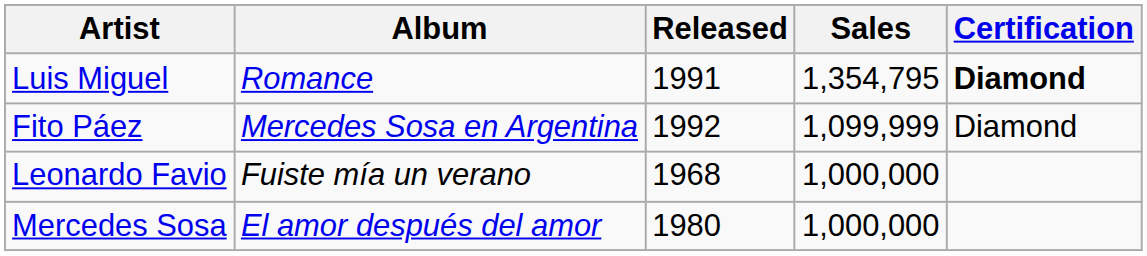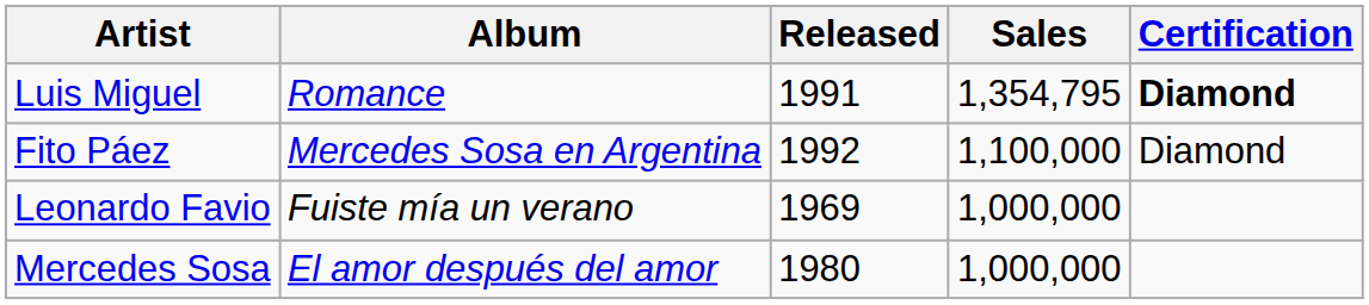 <table class="wikitable">
 <tr>
 <th>Artist</th>
 <th>Album</th>
 <th>Released</th>
 <th>Sales</th>
 <th><a href='#'>Certification</a></th>
 </tr>
 <tr>
 <td><a href='#'>Luis Miguel</a></td>
 <td><em><a href='#'>Romance</a></em></td>
 <td>1991</td>
 <td>1,354,795</td>
 <td><strong>Diamond</strong></td>
 </tr>
 <tr>
 <td><a href='#'>Fito Páez</a></td>
 <td><em><a href='#'>Mercedes Sosa en Argentina</a></em></td>
 <td>1992</td>
-<td>1,099,999</td>
+<td>1,100,000</td>
 <td>Diamond</td>
 </tr>
 <tr>
 <td><a href='#'>Leonardo Favio</a></td>
 <td><em>Fuiste mía un verano</em></td>
-<td>1968</td>
+<td>1969</td>
 <td>1,000,000</td>
 <td></td>
 </tr>
 <tr>
 <td><a href='#'>Mercedes Sosa</a></td>
 <td><em><a href='#'>El amor después del amor</a></em></td>
 <td>1980</td>
 <td>1,000,000</td>
 <td></td>
 </tr>
 </table>
